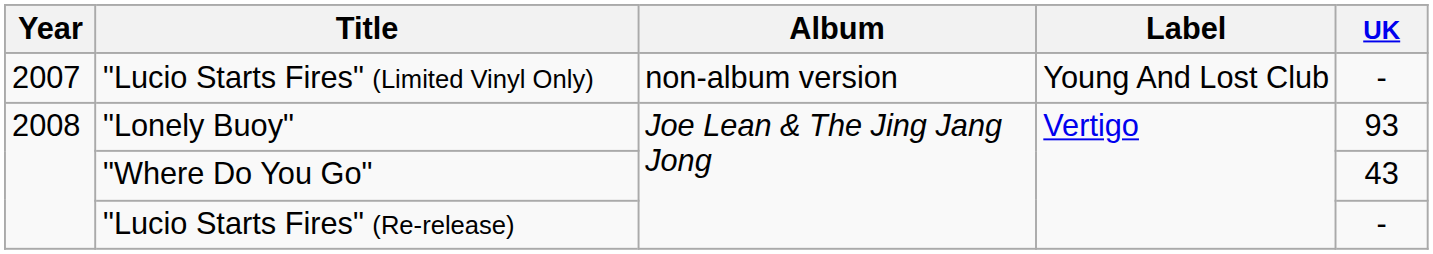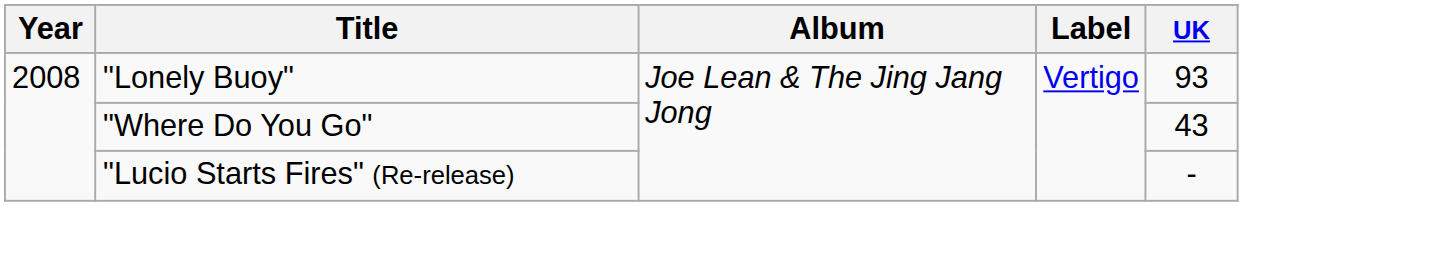 <table class="wikitable">
 <tr>
 <th align="left" valign="top" width="40">Year</th>
 <th align="center" valign="top" width="275">Title</th>
 <th align="center" valign="top" width="200">Album</th>
 <th>Label</th>
 <th align="center" valign="top" width="40"><small><a href='#'>UK</a></small></th>
-</tr>
-<tr>
-<td align="left" valign="top">2007</td>
-<td align="left" valign="top">"Lucio Starts Fires" <small>(Limited Vinyl Only)</small></td>
-<td align="left" valign="top" rowspan="1">non-album version</td>
-<td>Young And Lost Club</td>
-<td align="center" valign="top">-</td>
 </tr>
 <tr>
 <td align="left" valign="top" rowspan="3">2008</td>
 <td align="left" valign="top">"Lonely Buoy"</td>
 <td align="left" valign="top" rowspan="3"><em>Joe Lean & The Jing Jang Jong</em></td>
 <td align="left" valign="top" rowspan="3"><a href='#'>Vertigo</a></td>
 <td align="center" valign="top">93</td>
 </tr>
 <tr>
 <td align="left" valign="top">"Where Do You Go"</td>
 <td align="center" valign="top">43</td>
 </tr>
 <tr>
 <td>"Lucio Starts Fires" <small>(Re-release)</small></td>
 <td align="center" valign="top">-</td>
 </tr>
 </table>
